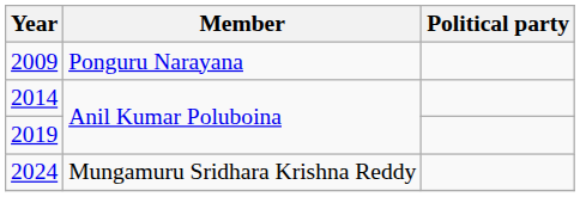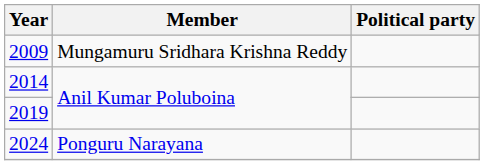 <table class="wikitable sortable">
 <tr>
 <th>Year</th>
 <th>Member</th>
 <th colspan="2">Political party</th>
 </tr>
 <tr>
 <td><a href='#'>2009</a></td>
-<td><a href='#'>Ponguru Narayana</a></td>
+<td>Mungamuru Sridhara Krishna Reddy</td>
 <td></td>
 </tr>
 <tr>
 <td><a href='#'>2014</a></td>
 <td rowspan=2><a href='#'>Anil Kumar Poluboina</a></td>
 <td></td>
 </tr>
 <tr>
 <td><a href='#'>2019</a></td>
 </tr>
 <tr>
 <td><a href='#'>2024</a></td>
-<td>Mungamuru Sridhara Krishna Reddy</td>
+<td><a href='#'>Ponguru Narayana</a></td>
 <td></td>
 </tr>
 <tr>
 </tr>
 </table>
